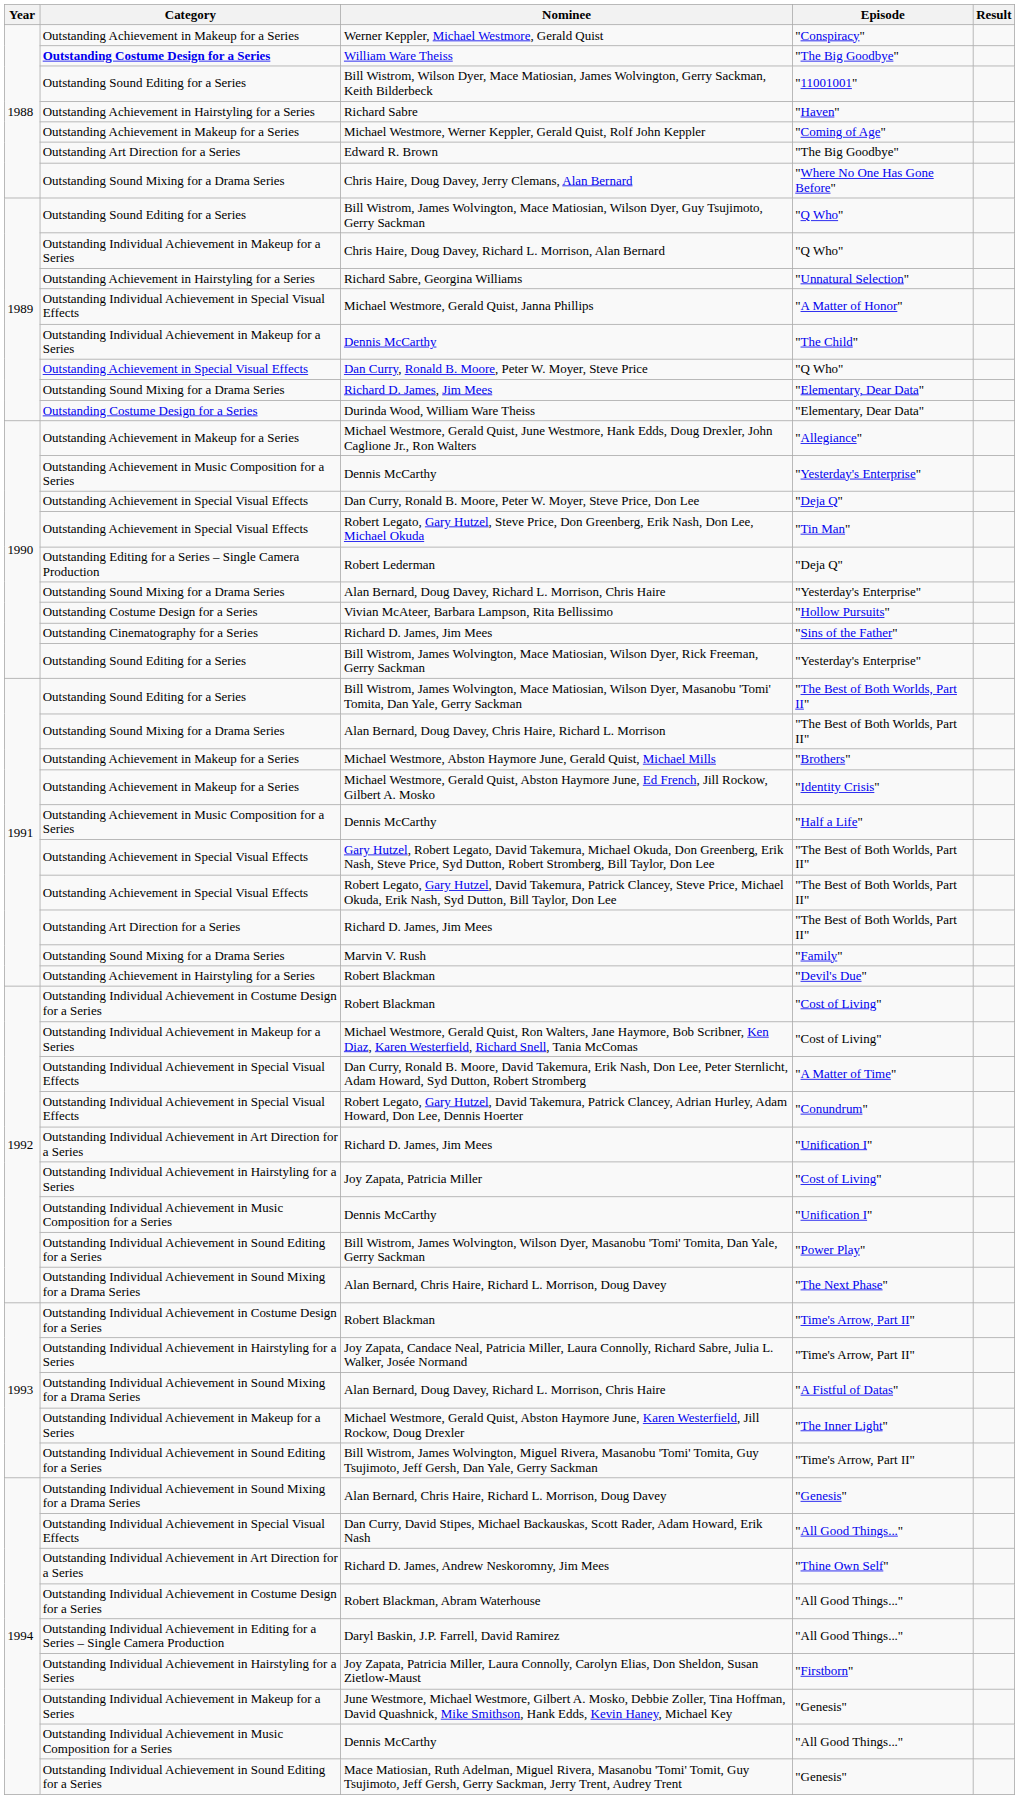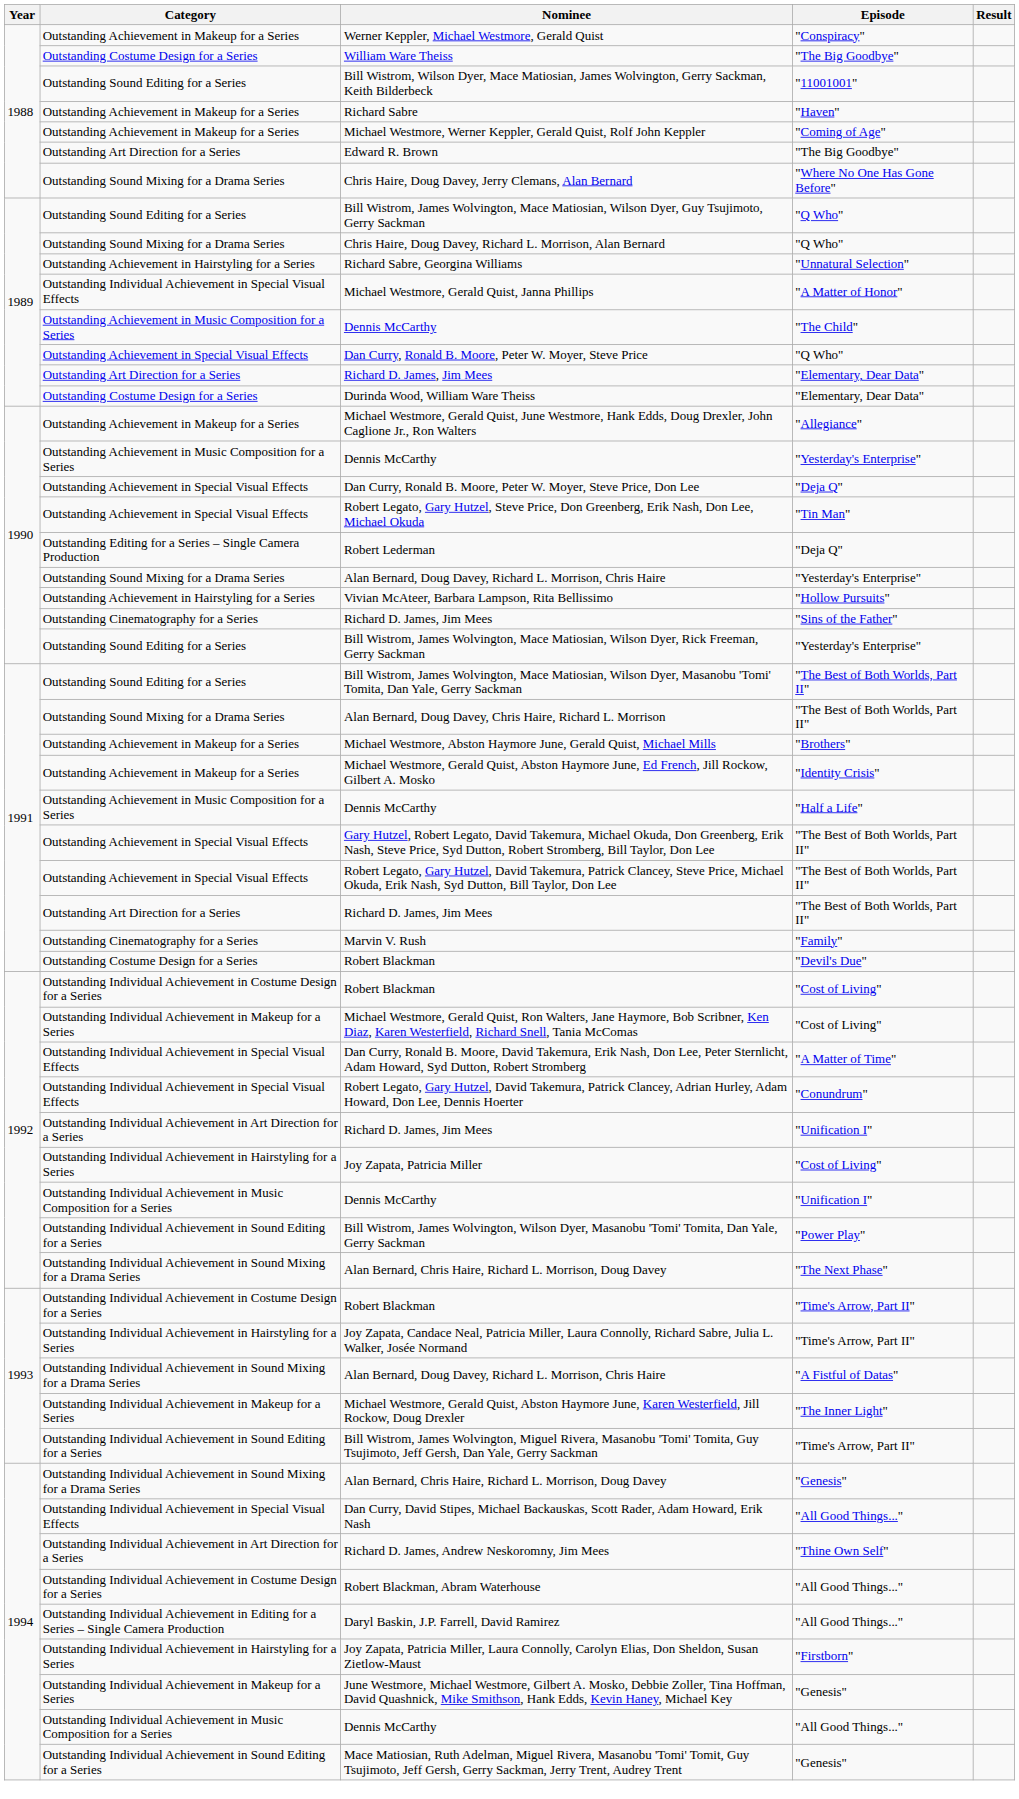 <table class="wikitable plainrowheaders">
 <tr>
 <th scope="col" width="3.5%">Year</th>
 <th scope="col" width="30%">Category</th>
 <th scope="col" width="45%">Nominee</th>
 <th scope="col" width="18%">Episode</th>
 <th scope="col" width="3.5%">Result</th>
 </tr>
 <tr>
 <td scope="row" rowspan=7>1988</td>
 <td>Outstanding Achievement in Makeup for a Series</td>
 <td>Werner Keppler, <a href='#'>Michael Westmore</a>, Gerald Quist</td>
 <td>"<a href='#'>Conspiracy</a>"</td>
 <td></td>
 </tr>
 <tr>
-<td><strong><a href='#'>Outstanding Costume Design for a Series</a></strong></td>
+<td><a href='#'>Outstanding Costume Design for a Series</a></td>
 <td><a href='#'>William Ware Theiss</a></td>
 <td>"<a href='#'>The Big Goodbye</a>"</td>
 <td></td>
 </tr>
 <tr>
 <td>Outstanding Sound Editing for a Series</td>
 <td>Bill Wistrom, Wilson Dyer, Mace Matiosian, James Wolvington, Gerry Sackman, Keith Bilderbeck</td>
 <td>"<a href='#'>11001001</a>"</td>
 <td></td>
 </tr>
 <tr>
-<td>Outstanding Achievement in Hairstyling for a Series</td>
+<td>Outstanding Achievement in Makeup for a Series</td>
 <td>Richard Sabre</td>
 <td>"<a href='#'>Haven</a>"</td>
 <td></td>
 </tr>
 <tr>
 <td>Outstanding Achievement in Makeup for a Series</td>
 <td>Michael Westmore, Werner Keppler, Gerald Quist, Rolf John Keppler</td>
 <td>"<a href='#'>Coming of Age</a>"</td>
 <td></td>
 </tr>
 <tr>
 <td>Outstanding Art Direction for a Series</td>
 <td>Edward R. Brown</td>
 <td>"The Big Goodbye"</td>
 <td></td>
 </tr>
 <tr>
 <td>Outstanding Sound Mixing for a Drama Series</td>
 <td>Chris Haire, Doug Davey, Jerry Clemans, <a href='#'>Alan Bernard</a></td>
 <td>"<a href='#'>Where No One Has Gone Before</a>"</td>
 <td></td>
 </tr>
 <tr>
 <td scope="row" rowspan=8>1989</td>
 <td>Outstanding Sound Editing for a Series</td>
 <td>Bill Wistrom, James Wolvington, Mace Matiosian, Wilson Dyer, Guy Tsujimoto, Gerry Sackman</td>
 <td>"<a href='#'>Q Who</a>"</td>
 <td></td>
 </tr>
 <tr>
-<td>Outstanding Individual Achievement in Makeup for a Series</td>
+<td>Outstanding Sound Mixing for a Drama Series</td>
 <td>Chris Haire, Doug Davey, Richard L. Morrison, Alan Bernard</td>
 <td>"Q Who"</td>
 <td></td>
 </tr>
 <tr>
 <td>Outstanding Achievement in Hairstyling for a Series</td>
 <td>Richard Sabre, Georgina Williams</td>
 <td>"<a href='#'>Unnatural Selection</a>"</td>
 <td></td>
 </tr>
 <tr>
 <td>Outstanding Individual Achievement in Special Visual Effects</td>
 <td>Michael Westmore, Gerald Quist, Janna Phillips</td>
 <td>"<a href='#'>A Matter of Honor</a>"</td>
 <td></td>
 </tr>
 <tr>
-<td>Outstanding Individual Achievement in Makeup for a Series</td>
+<td><a href='#'>Outstanding Achievement in Music Composition for a Series</a></td>
 <td><a href='#'>Dennis McCarthy</a></td>
 <td>"<a href='#'>The Child</a>"</td>
 <td></td>
 </tr>
 <tr>
 <td><a href='#'>Outstanding Achievement in Special Visual Effects</a></td>
 <td><a href='#'>Dan Curry</a>, <a href='#'>Ronald B. Moore</a>, Peter W. Moyer, Steve Price</td>
 <td>"Q Who"</td>
 <td></td>
 </tr>
 <tr>
-<td>Outstanding Sound Mixing for a Drama Series</td>
+<td><a href='#'>Outstanding Art Direction for a Series</a></td>
 <td><a href='#'>Richard D. James</a>, <a href='#'>Jim Mees</a></td>
 <td>"<a href='#'>Elementary, Dear Data</a>"</td>
 <td></td>
 </tr>
 <tr>
 <td><a href='#'>Outstanding Costume Design for a Series</a></td>
 <td>Durinda Wood, William Ware Theiss</td>
 <td>"Elementary, Dear Data"</td>
 <td></td>
 </tr>
 <tr>
 <td scope="row" rowspan=9>1990</td>
 <td>Outstanding Achievement in Makeup for a Series</td>
 <td>Michael Westmore, Gerald Quist, June Westmore, Hank Edds, Doug Drexler, John Caglione Jr., Ron Walters</td>
 <td>"<a href='#'>Allegiance</a>"</td>
 <td></td>
 </tr>
 <tr>
 <td>Outstanding Achievement in Music Composition for a Series</td>
 <td>Dennis McCarthy</td>
 <td>"<a href='#'>Yesterday's Enterprise</a>"</td>
 <td></td>
 </tr>
 <tr>
 <td>Outstanding Achievement in Special Visual Effects</td>
 <td>Dan Curry, Ronald B. Moore, Peter W. Moyer, Steve Price, Don Lee</td>
 <td>"<a href='#'>Deja Q</a>"</td>
 <td></td>
 </tr>
 <tr>
 <td>Outstanding Achievement in Special Visual Effects</td>
 <td>Robert Legato, <a href='#'>Gary Hutzel</a>, Steve Price, Don Greenberg, Erik Nash, Don Lee, <a href='#'>Michael Okuda</a></td>
 <td>"<a href='#'>Tin Man</a>"</td>
 <td></td>
 </tr>
 <tr>
 <td>Outstanding Editing for a Series – Single Camera Production</td>
 <td>Robert Lederman</td>
 <td>"Deja Q"</td>
 <td></td>
 </tr>
 <tr>
 <td>Outstanding Sound Mixing for a Drama Series</td>
 <td>Alan Bernard, Doug Davey, Richard L. Morrison, Chris Haire</td>
 <td>"Yesterday's Enterprise"</td>
 <td></td>
 </tr>
 <tr>
-<td>Outstanding Costume Design for a Series</td>
+<td>Outstanding Achievement in Hairstyling for a Series</td>
 <td>Vivian McAteer, Barbara Lampson, Rita Bellissimo</td>
 <td>"<a href='#'>Hollow Pursuits</a>"</td>
 <td></td>
 </tr>
 <tr>
 <td>Outstanding Cinematography for a Series</td>
 <td>Richard D. James, Jim Mees</td>
 <td>"<a href='#'>Sins of the Father</a>"</td>
 <td></td>
 </tr>
 <tr>
 <td>Outstanding Sound Editing for a Series</td>
 <td>Bill Wistrom, James Wolvington, Mace Matiosian, Wilson Dyer, Rick Freeman, Gerry Sackman</td>
 <td>"Yesterday's Enterprise"</td>
 <td></td>
 </tr>
 <tr>
 <td scope="row" rowspan=10>1991</td>
 <td>Outstanding Sound Editing for a Series</td>
 <td>Bill Wistrom, James Wolvington, Mace Matiosian, Wilson Dyer, Masanobu 'Tomi' Tomita, Dan Yale, Gerry Sackman</td>
 <td>"<a href='#'>The Best of Both Worlds, Part II</a>"</td>
 <td></td>
 </tr>
 <tr>
 <td>Outstanding Sound Mixing for a Drama Series</td>
 <td>Alan Bernard, Doug Davey, Chris Haire, Richard L. Morrison</td>
 <td>"The Best of Both Worlds, Part II"</td>
 <td></td>
 </tr>
 <tr>
 <td>Outstanding Achievement in Makeup for a Series</td>
 <td>Michael Westmore, Abston Haymore June, Gerald Quist, <a href='#'>Michael Mills</a></td>
 <td>"<a href='#'>Brothers</a>"</td>
 <td></td>
 </tr>
 <tr>
 <td>Outstanding Achievement in Makeup for a Series</td>
 <td>Michael Westmore, Gerald Quist, Abston Haymore June, <a href='#'>Ed French</a>, Jill Rockow, Gilbert A. Mosko</td>
 <td>"<a href='#'>Identity Crisis</a>"</td>
 <td></td>
 </tr>
 <tr>
 <td>Outstanding Achievement in Music Composition for a Series</td>
 <td>Dennis McCarthy</td>
 <td>"<a href='#'>Half a Life</a>"</td>
 <td></td>
 </tr>
 <tr>
 <td>Outstanding Achievement in Special Visual Effects</td>
 <td><a href='#'>Gary Hutzel</a>, Robert Legato, David Takemura, Michael Okuda, Don Greenberg, Erik Nash, Steve Price, Syd Dutton, Robert Stromberg, Bill Taylor, Don Lee</td>
 <td>"The Best of Both Worlds, Part II"</td>
 <td></td>
 </tr>
 <tr>
 <td>Outstanding Achievement in Special Visual Effects</td>
 <td>Robert Legato, <a href='#'>Gary Hutzel</a>, David Takemura, Patrick Clancey, Steve Price, Michael Okuda, Erik Nash, Syd Dutton, Bill Taylor, Don Lee</td>
 <td>"The Best of Both Worlds, Part II"</td>
 <td></td>
 </tr>
 <tr>
 <td>Outstanding Art Direction for a Series</td>
 <td>Richard D. James, Jim Mees</td>
 <td>"The Best of Both Worlds, Part II"</td>
 <td></td>
 </tr>
 <tr>
-<td>Outstanding Sound Mixing for a Drama Series</td>
+<td>Outstanding Cinematography for a Series</td>
 <td>Marvin V. Rush</td>
 <td>"<a href='#'>Family</a>"</td>
 <td></td>
 </tr>
 <tr>
-<td>Outstanding Achievement in Hairstyling for a Series</td>
+<td>Outstanding Costume Design for a Series</td>
 <td>Robert Blackman</td>
 <td>"<a href='#'>Devil's Due</a>"</td>
 <td></td>
 </tr>
 <tr>
 <td scope="row" rowspan=9>1992</td>
 <td>Outstanding Individual Achievement in Costume Design for a Series</td>
 <td>Robert Blackman</td>
 <td>"<a href='#'>Cost of Living</a>"</td>
 <td></td>
 </tr>
 <tr>
 <td>Outstanding Individual Achievement in Makeup for a Series</td>
 <td>Michael Westmore, Gerald Quist, Ron Walters, Jane Haymore, Bob Scribner, <a href='#'>Ken Diaz</a>, <a href='#'>Karen Westerfield</a>, <a href='#'>Richard Snell</a>, Tania McComas</td>
 <td>"Cost of Living"</td>
 <td></td>
 </tr>
 <tr>
 <td>Outstanding Individual Achievement in Special Visual Effects</td>
 <td>Dan Curry, Ronald B. Moore, David Takemura, Erik Nash, Don Lee, Peter Sternlicht, Adam Howard, Syd Dutton, Robert Stromberg</td>
 <td>"<a href='#'>A Matter of Time</a>"</td>
 <td></td>
 </tr>
 <tr>
 <td>Outstanding Individual Achievement in Special Visual Effects</td>
 <td>Robert Legato, <a href='#'>Gary Hutzel</a>, David Takemura, Patrick Clancey, Adrian Hurley, Adam Howard, Don Lee, Dennis Hoerter</td>
 <td>"<a href='#'>Conundrum</a>"</td>
 <td></td>
 </tr>
 <tr>
 <td>Outstanding Individual Achievement in Art Direction for a Series</td>
 <td>Richard D. James, Jim Mees</td>
 <td>"<a href='#'>Unification I</a>"</td>
 <td></td>
 </tr>
 <tr>
 <td>Outstanding Individual Achievement in Hairstyling for a Series</td>
 <td>Joy Zapata, Patricia Miller</td>
 <td>"<a href='#'>Cost of Living</a>"</td>
 <td></td>
 </tr>
 <tr>
 <td>Outstanding Individual Achievement in Music Composition for a Series</td>
 <td>Dennis McCarthy</td>
 <td>"<a href='#'>Unification I</a>"</td>
 <td></td>
 </tr>
 <tr>
 <td>Outstanding Individual Achievement in Sound Editing for a Series</td>
 <td>Bill Wistrom, James Wolvington, Wilson Dyer, Masanobu 'Tomi' Tomita, Dan Yale, Gerry Sackman</td>
 <td>"<a href='#'>Power Play</a>"</td>
 <td></td>
 </tr>
 <tr>
 <td>Outstanding Individual Achievement in Sound Mixing for a Drama Series</td>
 <td>Alan Bernard, Chris Haire, Richard L. Morrison, Doug Davey</td>
 <td>"<a href='#'>The Next Phase</a>"</td>
 <td></td>
 </tr>
 <tr>
 <td scope="row" rowspan=5>1993</td>
 <td>Outstanding Individual Achievement in Costume Design for a Series</td>
 <td>Robert Blackman</td>
 <td>"<a href='#'>Time's Arrow, Part II</a>"</td>
 <td></td>
 </tr>
 <tr>
 <td>Outstanding Individual Achievement in Hairstyling for a Series</td>
 <td>Joy Zapata, Candace Neal, Patricia Miller, Laura Connolly, Richard Sabre, Julia L. Walker, Josée Normand</td>
 <td>"Time's Arrow, Part II"</td>
 <td></td>
 </tr>
 <tr>
 <td>Outstanding Individual Achievement in Sound Mixing for a Drama Series</td>
 <td>Alan Bernard, Doug Davey, Richard L. Morrison, Chris Haire</td>
 <td>"<a href='#'>A Fistful of Datas</a>"</td>
 <td></td>
 </tr>
 <tr>
 <td>Outstanding Individual Achievement in Makeup for a Series</td>
 <td>Michael Westmore, Gerald Quist, Abston Haymore June, <a href='#'>Karen Westerfield</a>, Jill Rockow, Doug Drexler</td>
 <td>"<a href='#'>The Inner Light</a>"</td>
 <td></td>
 </tr>
 <tr>
 <td>Outstanding Individual Achievement in Sound Editing for a Series</td>
 <td>Bill Wistrom, James Wolvington, Miguel Rivera, Masanobu 'Tomi' Tomita, Guy Tsujimoto, Jeff Gersh, Dan Yale, Gerry Sackman</td>
 <td>"Time's Arrow, Part II"</td>
 <td></td>
 </tr>
 <tr>
 <td scope="row" rowspan=9>1994</td>
 <td>Outstanding Individual Achievement in Sound Mixing for a Drama Series</td>
 <td>Alan Bernard, Chris Haire, Richard L. Morrison, Doug Davey</td>
 <td>"<a href='#'>Genesis</a>"</td>
 <td></td>
 </tr>
 <tr>
 <td>Outstanding Individual Achievement in Special Visual Effects</td>
 <td>Dan Curry, David Stipes, Michael Backauskas, Scott Rader, Adam Howard, Erik Nash</td>
 <td>"<a href='#'>All Good Things...</a>"</td>
 <td></td>
 </tr>
 <tr>
 <td>Outstanding Individual Achievement in Art Direction for a Series</td>
 <td>Richard D. James, Andrew Neskoromny, Jim Mees</td>
 <td>"<a href='#'>Thine Own Self</a>"</td>
 <td></td>
 </tr>
 <tr>
 <td>Outstanding Individual Achievement in Costume Design for a Series</td>
 <td>Robert Blackman, Abram Waterhouse</td>
 <td>"All Good Things..."</td>
 <td></td>
 </tr>
 <tr>
 <td>Outstanding Individual Achievement in Editing for a Series – Single Camera Production</td>
 <td>Daryl Baskin, J.P. Farrell, David Ramirez</td>
 <td>"All Good Things..."</td>
 <td></td>
 </tr>
 <tr>
 <td>Outstanding Individual Achievement in Hairstyling for a Series</td>
 <td>Joy Zapata, Patricia Miller, Laura Connolly, Carolyn Elias, Don Sheldon, Susan Zietlow-Maust</td>
 <td>"<a href='#'>Firstborn</a>"</td>
 <td></td>
 </tr>
 <tr>
 <td>Outstanding Individual Achievement in Makeup for a Series</td>
 <td>June Westmore, Michael Westmore, Gilbert A. Mosko, Debbie Zoller, Tina Hoffman, David Quashnick, <a href='#'>Mike Smithson</a>, Hank Edds, <a href='#'>Kevin Haney</a>, Michael Key</td>
 <td>"Genesis"</td>
 <td></td>
 </tr>
 <tr>
 <td>Outstanding Individual Achievement in Music Composition for a Series</td>
 <td>Dennis McCarthy</td>
 <td>"All Good Things..."</td>
 <td></td>
 </tr>
 <tr>
 <td>Outstanding Individual Achievement in Sound Editing for a Series</td>
 <td>Mace Matiosian, Ruth Adelman, Miguel Rivera, Masanobu 'Tomi' Tomit, Guy Tsujimoto, Jeff Gersh, Gerry Sackman, Jerry Trent, Audrey Trent</td>
 <td>"Genesis"</td>
 <td></td>
 </tr>
 </table>
